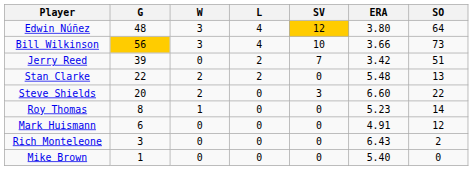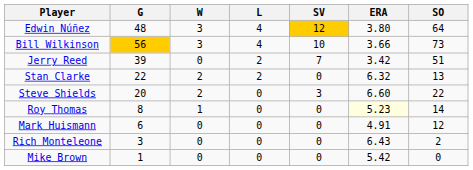 <table class="wikitable sortable">
 <tr>
 <th bgcolor="#DDDDFF" width="16%">Player</th>
 <th bgcolor="#DDDDFF" width="9%">G</th>
 <th bgcolor="#DDDDFF" width="9%">W</th>
 <th bgcolor="#DDDDFF" width="9%">L</th>
 <th bgcolor="#DDDDFF" width="9%">SV</th>
 <th bgcolor="#DDDDFF" width="9%">ERA</th>
 <th bgcolor="#DDDDFF" width="9%">SO</th>
 </tr>
 <tr align="center">
 <td><a href='#'>Edwin Núñez</a></td>
 <td>48</td>
 <td>3</td>
 <td>4</td>
 <td bgcolor="#FFCC00">12</td>
 <td>3.80</td>
 <td>64</td>
 </tr>
 <tr align=center>
 <td><a href='#'>Bill Wilkinson</a></td>
 <td bgcolor="#FFCC00">56</td>
 <td>3</td>
 <td>4</td>
 <td>10</td>
 <td>3.66</td>
 <td>73</td>
 </tr>
 <tr align="center">
 <td><a href='#'>Jerry Reed</a></td>
 <td>39</td>
 <td>0</td>
 <td>2</td>
 <td>7</td>
 <td>3.42</td>
 <td>51</td>
 </tr>
 <tr align="center">
 <td><a href='#'>Stan Clarke</a></td>
 <td>22</td>
 <td>2</td>
 <td>2</td>
 <td>0</td>
-<td>5.48</td>
+<td>6.32</td>
 <td>13</td>
 </tr>
 <tr align=center>
 <td><a href='#'>Steve Shields</a></td>
 <td>20</td>
 <td>2</td>
 <td>0</td>
 <td>3</td>
 <td>6.60</td>
 <td>22</td>
 </tr>
 <tr align="center">
 <td><a href='#'>Roy Thomas</a></td>
 <td>8</td>
 <td>1</td>
 <td>0</td>
 <td>0</td>
-<td>5.23</td>
+<td style="background: lightyellow;">5.23</td>
 <td>14</td>
 </tr>
 <tr align=center>
 <td><a href='#'>Mark Huismann</a></td>
 <td>6</td>
 <td>0</td>
 <td>0</td>
 <td>0</td>
 <td>4.91</td>
 <td>12</td>
 </tr>
 <tr align="center">
 <td><a href='#'>Rich Monteleone</a></td>
 <td>3</td>
 <td>0</td>
 <td>0</td>
 <td>0</td>
 <td>6.43</td>
 <td>2</td>
 </tr>
 <tr align=center>
 <td><a href='#'>Mike Brown</a></td>
 <td>1</td>
 <td>0</td>
 <td>0</td>
 <td>0</td>
-<td>5.40</td>
+<td>5.42</td>
 <td>0</td>
 </tr>
 </table>
